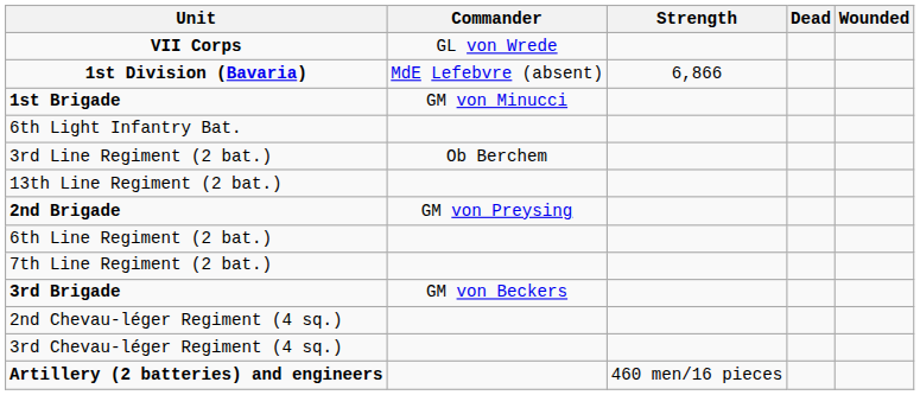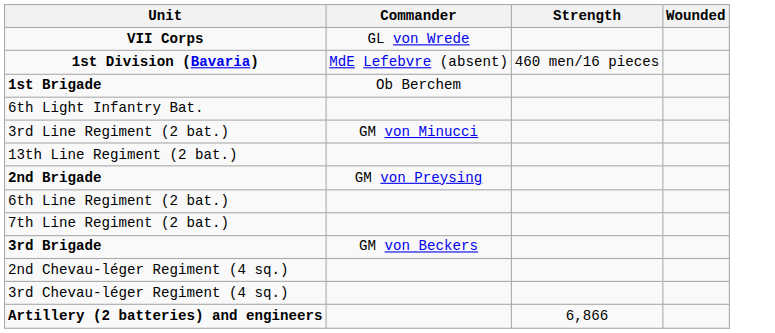 <table class="wikitable">
 <tr>
 <th>Unit</th>
 <th>Commander</th>
 <th>Strength</th>
-<th>Dead</th>
 <th>Wounded</th>
 </tr>
 <tr>
 <th style="background:#f9f9f9;">VII Corps</th>
 <td style="text-align:center;">GL <a href='#'>von Wrede</a></td>
 <td style="text-align:center;"></td>
 <td style="text-align:center;"></td>
-<td style="text-align:center;"></td>
 </tr>
 <tr>
 <th style="background:#f9f9f9;">1st Division (<a href='#'>Bavaria</a>)</th>
 <td style="text-align:center;"><a href='#'>MdE</a> <a href='#'>Lefebvre</a> (absent)</td>
-<td style="text-align:center;">6,866</td>
-<td style="text-align:center;"></td>
+<td style="text-align:center;">460 men/16 pieces</td>
 <td style="text-align:center;"></td>
 </tr>
 <tr>
 <td><strong>1st Brigade</strong></td>
-<td style="text-align:center;">GM <a href='#'>von Minucci</a></td>
-<td style="text-align:center;"></td>
+<td style="text-align:center;">Ob Berchem</td>
 <td style="text-align:center;"></td>
 <td style="text-align:center;"></td>
 </tr>
 <tr>
 <td>6th Light Infantry Bat.</td>
 <td style="text-align:center;"></td>
 <td style="text-align:center;"></td>
 <td style="text-align:center;"></td>
-<td style="text-align:center;"></td>
 </tr>
 <tr>
 <td>3rd Line Regiment (2 bat.)</td>
-<td style="text-align:center;">Ob Berchem</td>
-<td style="text-align:center;"></td>
+<td style="text-align:center;">GM <a href='#'>von Minucci</a></td>
 <td style="text-align:center;"></td>
 <td style="text-align:center;"></td>
 </tr>
 <tr>
 <td>13th Line Regiment (2 bat.)</td>
-<td style="text-align:center;"></td>
 <td style="text-align:center;"></td>
 <td style="text-align:center;"></td>
 <td style="text-align:center;"></td>
 </tr>
 <tr>
 <td><strong>2nd Brigade</strong></td>
 <td style="text-align:center;">GM <a href='#'>von Preysing</a></td>
 <td style="text-align:center;"></td>
 <td style="text-align:center;"></td>
-<td style="text-align:center;"></td>
 </tr>
 <tr>
 <td>6th Line Regiment (2 bat.)</td>
-<td style="text-align:center;"></td>
 <td style="text-align:center;"></td>
 <td style="text-align:center;"></td>
 <td style="text-align:center;"></td>
 </tr>
 <tr>
 <td>7th Line Regiment (2 bat.)</td>
 <td style="text-align:center;"></td>
 <td style="text-align:center;"></td>
 <td style="text-align:center;"></td>
-<td style="text-align:center;"></td>
 </tr>
 <tr>
 <td><strong>3rd Brigade</strong></td>
 <td style="text-align:center;">GM <a href='#'>von Beckers</a></td>
 <td style="text-align:center;"></td>
 <td style="text-align:center;"></td>
-<td style="text-align:center;"></td>
 </tr>
 <tr>
 <td>2nd Chevau-léger Regiment (4 sq.)</td>
-<td style="text-align:center;"></td>
 <td style="text-align:center;"></td>
 <td style="text-align:center;"></td>
 <td style="text-align:center;"></td>
 </tr>
 <tr>
 <td>3rd Chevau-léger Regiment (4 sq.)</td>
 <td style="text-align:center;"></td>
 <td style="text-align:center;"></td>
 <td style="text-align:center;"></td>
-<td style="text-align:center;"></td>
 </tr>
 <tr>
 <td><strong>Artillery (2 batteries) and engineers</strong></td>
 <td style="text-align:center;"></td>
-<td style="text-align:center;">460 men/16 pieces</td>
-<td style="text-align:center;"></td>
+<td style="text-align:center;">6,866</td>
 <td style="text-align:center;"></td>
 </tr>
 </table>
